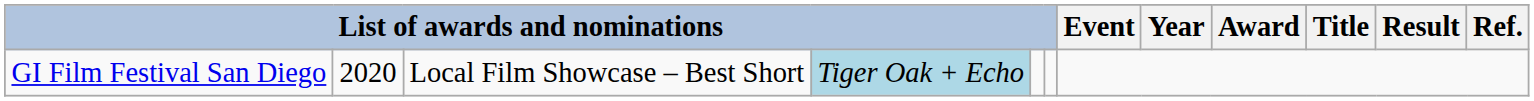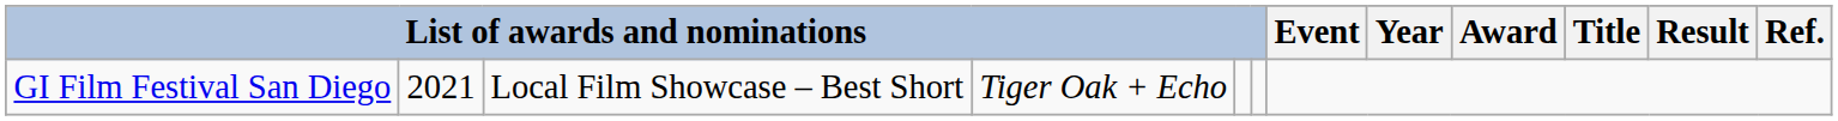 <table class="wikitable">
 <tr>
 <th colspan="6" style="background:#B0C4DE;">List of awards and nominations</th>
 <th>Event</th>
 <th>Year</th>
 <th>Award</th>
 <th>Title</th>
 <th>Result</th>
 <th>Ref.</th>
 </tr>
 <tr>
 <td><a href='#'>GI Film Festival San Diego</a></td>
-<td>2020</td>
+<td>2021</td>
 <td>Local Film Showcase – Best Short</td>
-<td style="background: lightblue;"><em>Tiger Oak + Echo</em></td>
+<td><em>Tiger Oak + Echo</em></td>
 <td></td>
 <td></td>
 </tr>
 </table>
